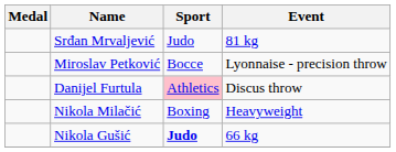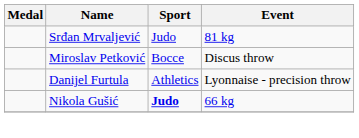 <table class="wikitable sortable" style="font-size: 95%;">
 <tr>
 <th>Medal</th>
 <th>Name</th>
 <th>Sport</th>
 <th>Event</th>
 </tr>
 <tr>
 <td></td>
 <td><a href='#'>Srđan Mrvaljević</a></td>
 <td><a href='#'>Judo</a></td>
 <td><a href='#'>81 kg</a></td>
 </tr>
 <tr>
 <td></td>
 <td><a href='#'>Miroslav Petković</a></td>
 <td><a href='#'>Bocce</a></td>
-<td>Lyonnaise - precision throw</td>
+<td>Discus throw</td>
 </tr>
 <tr>
 <td></td>
 <td><a href='#'>Danijel Furtula</a></td>
-<td style="background: pink;"><a href='#'>Athletics</a></td>
-<td>Discus throw</td>
-</tr>
-<tr>
-<td></td>
-<td><a href='#'>Nikola Milačić</a></td>
-<td><a href='#'>Boxing</a></td>
-<td><a href='#'>Heavyweight</a></td>
+<td><a href='#'>Athletics</a></td>
+<td>Lyonnaise - precision throw</td>
 </tr>
 <tr>
 <td></td>
 <td><a href='#'>Nikola Gušić</a></td>
 <td><strong><a href='#'>Judo</a></strong></td>
 <td><a href='#'>66 kg</a></td>
 </tr>
 <tr>
 </tr>
 </table>
